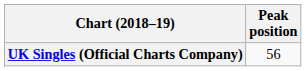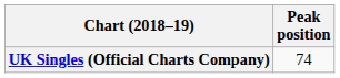 <table class="wikitable sortable plainrowheaders" style="text-align:center">
 <tr>
 <th scope="col">Chart (2018–19)</th>
 <th scope="col">Peak<br>position</th>
 </tr>
 <tr>
 <th scope="row"><a href='#'>UK Singles</a> (Official Charts Company)</th>
-<td>56</td>
+<td>74</td>
 </tr>
 </table>
